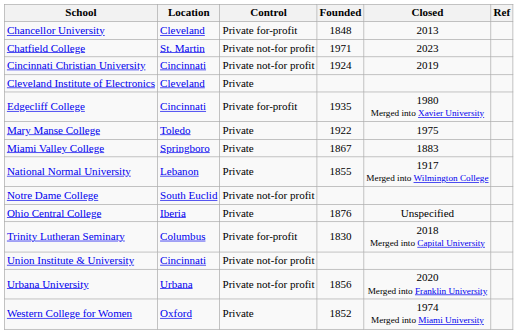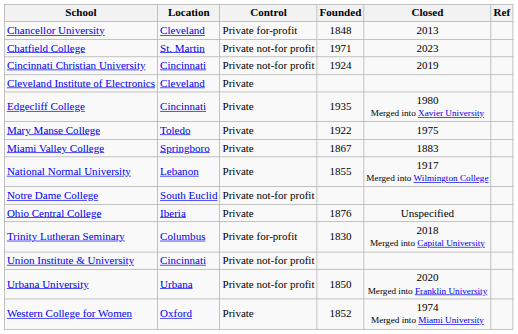 <table class="wikitable sortable">
 <tr>
 <th>School</th>
 <th>Location</th>
 <th>Control</th>
 <th>Founded</th>
 <th>Closed</th>
 <th>Ref</th>
 </tr>
 <tr>
 <td><a href='#'>Chancellor University</a></td>
 <td><a href='#'>Cleveland</a></td>
 <td>Private for-profit</td>
 <td align="center">1848</td>
 <td align="center">2013</td>
 <td></td>
 </tr>
 <tr>
 <td><a href='#'>Chatfield College</a></td>
 <td><a href='#'>St. Martin</a></td>
 <td>Private not-for profit</td>
 <td align="center">1971</td>
 <td align="center">2023</td>
 <td></td>
 </tr>
 <tr>
 <td><a href='#'>Cincinnati Christian University</a></td>
 <td><a href='#'>Cincinnati</a></td>
 <td>Private not-for profit</td>
 <td align="center">1924</td>
 <td align="center">2019</td>
 <td></td>
 </tr>
 <tr>
 <td><a href='#'>Cleveland Institute of Electronics</a></td>
 <td><a href='#'>Cleveland</a></td>
 <td>Private</td>
 <td></td>
 <td></td>
 <td></td>
 </tr>
 <tr>
 <td><a href='#'>Edgecliff College</a></td>
 <td><a href='#'>Cincinnati</a></td>
-<td>Private for-profit</td>
+<td>Private</td>
 <td align="center">1935</td>
 <td align="center">1980<br><small>Merged into <a href='#'>Xavier University</a></small></td>
 <td></td>
 </tr>
 <tr>
 <td><a href='#'>Mary Manse College</a></td>
 <td><a href='#'>Toledo</a></td>
 <td>Private</td>
 <td align="center">1922</td>
 <td align="center">1975</td>
 <td></td>
 </tr>
 <tr>
 <td><a href='#'>Miami Valley College</a></td>
 <td><a href='#'>Springboro</a></td>
 <td>Private</td>
 <td align="center">1867</td>
 <td align="center">1883</td>
 <td></td>
 </tr>
 <tr>
 <td><a href='#'>National Normal University</a></td>
 <td><a href='#'>Lebanon</a></td>
 <td>Private</td>
 <td align="center">1855</td>
 <td align="center">1917 <br><small>Merged into <a href='#'>Wilmington College</a></small></td>
 <td></td>
 </tr>
 <tr>
 <td><a href='#'>Notre Dame College</a></td>
 <td><a href='#'>South Euclid</a></td>
 <td>Private not-for profit</td>
 <td></td>
 <td></td>
 <td></td>
 </tr>
 <tr>
 <td><a href='#'>Ohio Central College</a></td>
 <td><a href='#'>Iberia</a></td>
 <td>Private</td>
 <td align="center">1876</td>
 <td align="center">Unspecified</td>
 <td></td>
 </tr>
 <tr>
 <td><a href='#'>Trinity Lutheran Seminary</a></td>
 <td><a href='#'>Columbus</a></td>
 <td>Private for-profit</td>
 <td align="center">1830</td>
 <td align="center">2018 <br><small>Merged into <a href='#'>Capital University</a></small></td>
 <td></td>
 </tr>
 <tr>
 <td><a href='#'>Union Institute & University</a></td>
 <td><a href='#'>Cincinnati</a></td>
 <td>Private not-for profit</td>
 <td></td>
 <td></td>
 <td></td>
 </tr>
 <tr>
 <td><a href='#'>Urbana University</a></td>
 <td><a href='#'>Urbana</a></td>
 <td>Private not-for profit</td>
-<td align="center">1856</td>
+<td align="center">1850</td>
 <td align="center">2020 <br><small>Merged into <a href='#'>Franklin University</a></small></td>
 <td></td>
 </tr>
 <tr>
 <td><a href='#'>Western College for Women</a></td>
 <td><a href='#'>Oxford</a></td>
 <td>Private</td>
 <td align="center">1852</td>
 <td align="center">1974 <br> <small>Merged into <a href='#'>Miami University</a></small></td>
 <td></td>
 </tr>
 </table>
